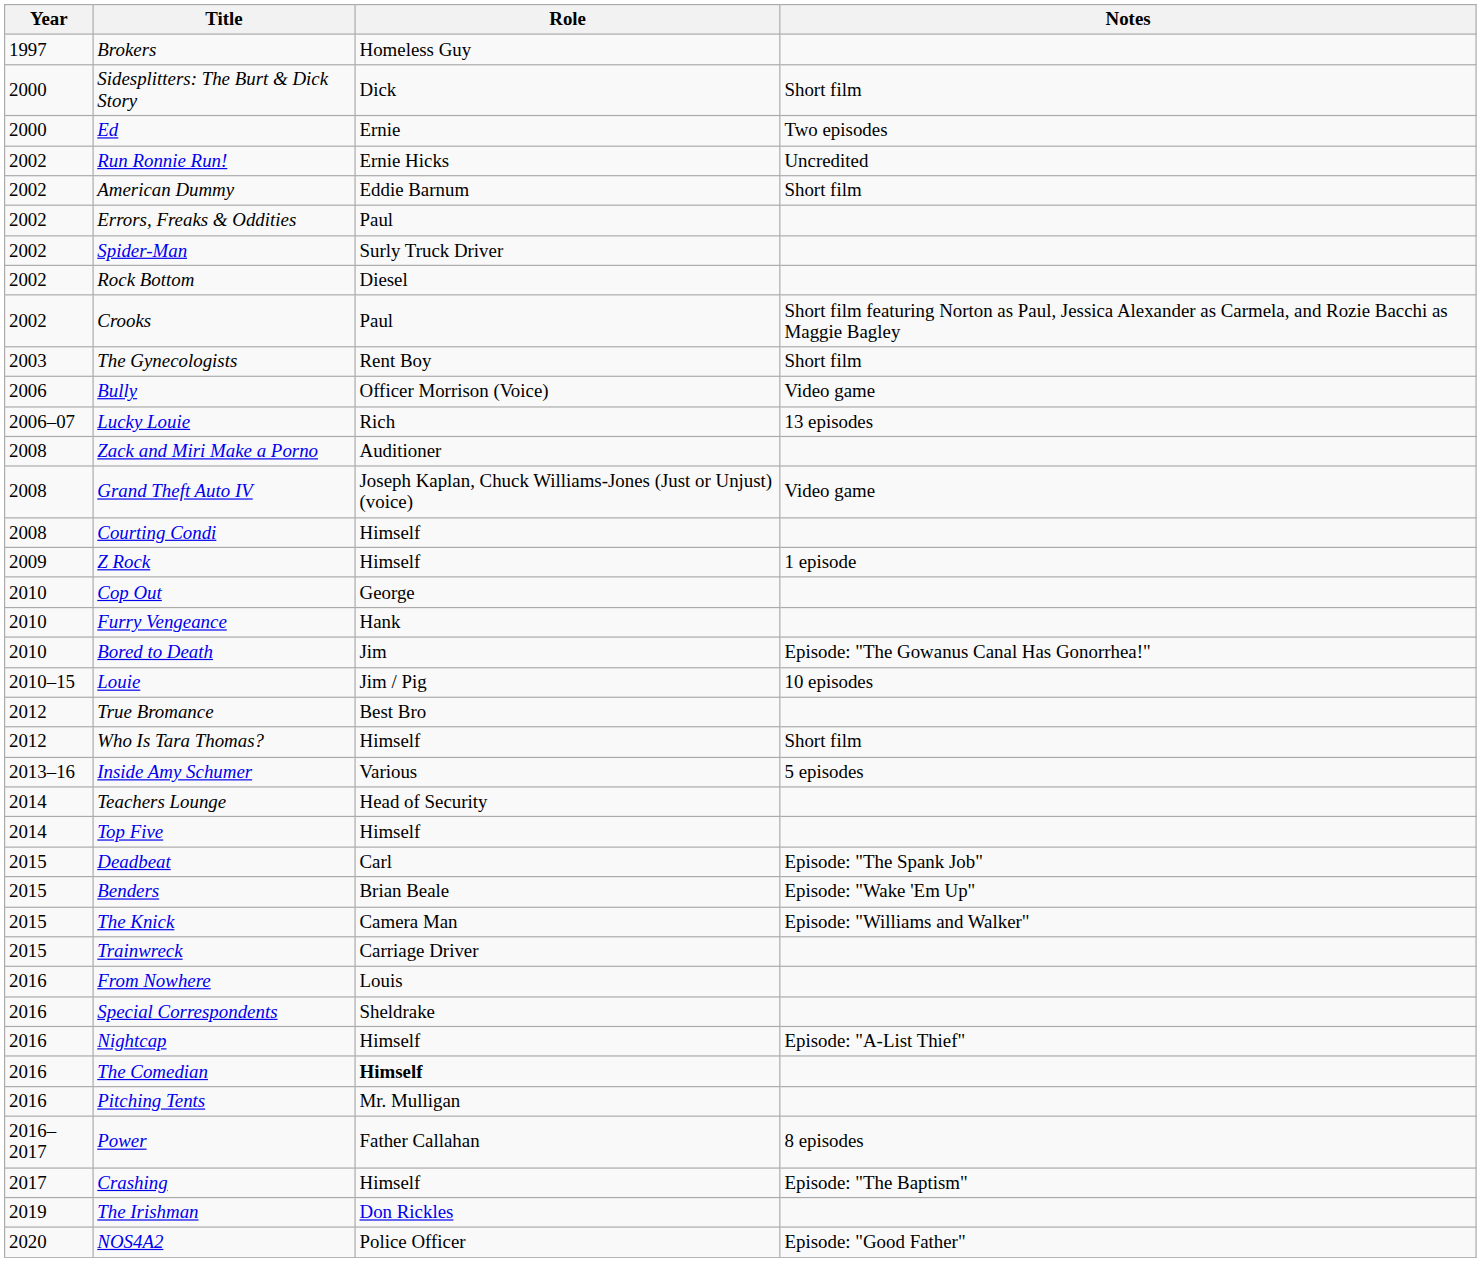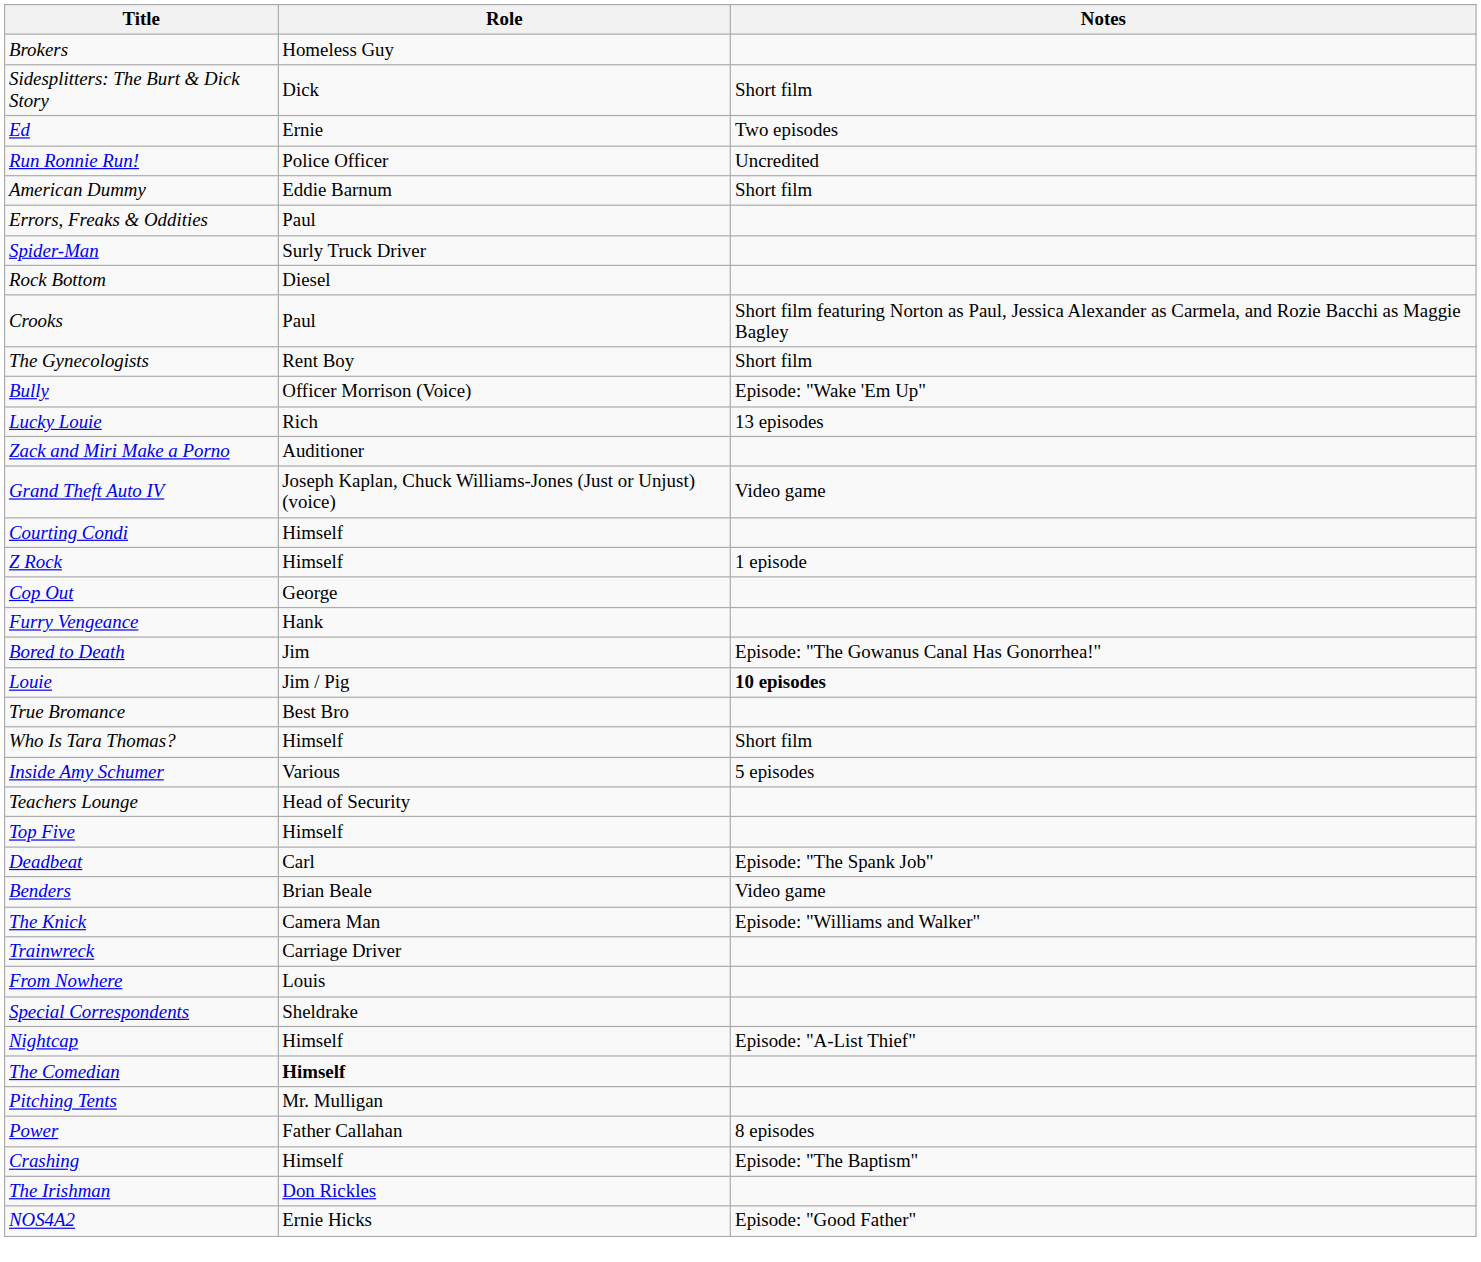 <table class="wikitable sortable plainrwheaders">
 <tr>
-<th>Year</th>
 <th>Title</th>
 <th>Role</th>
 <th class="unsortable">Notes</th>
 </tr>
 <tr>
-<td>1997</td>
 <td><em>Brokers</em></td>
 <td>Homeless Guy</td>
 <td></td>
 </tr>
 <tr>
-<td>2000</td>
 <td><em>Sidesplitters: The Burt & Dick Story</em></td>
 <td>Dick</td>
 <td>Short film</td>
 </tr>
 <tr>
-<td>2000</td>
 <td><em><a href='#'>Ed</a></em></td>
 <td>Ernie</td>
 <td>Two episodes</td>
 </tr>
 <tr>
-<td>2002</td>
 <td><em><a href='#'>Run Ronnie Run!</a></em></td>
-<td>Ernie Hicks</td>
+<td>Police Officer</td>
 <td>Uncredited</td>
 </tr>
 <tr>
-<td>2002</td>
 <td><em>American Dummy</em></td>
 <td>Eddie Barnum</td>
 <td>Short film</td>
 </tr>
 <tr>
-<td>2002</td>
 <td><em>Errors, Freaks & Oddities</em></td>
 <td>Paul</td>
 <td></td>
 </tr>
 <tr>
-<td>2002</td>
 <td><em><a href='#'>Spider-Man</a></em></td>
 <td>Surly Truck Driver</td>
 <td></td>
 </tr>
 <tr>
-<td>2002</td>
 <td><em>Rock Bottom</em></td>
 <td>Diesel</td>
 <td></td>
 </tr>
 <tr>
-<td>2002</td>
 <td><em>Crooks</em></td>
 <td>Paul</td>
 <td>Short film featuring Norton as Paul, Jessica Alexander as Carmela, and Rozie Bacchi as Maggie Bagley</td>
 </tr>
 <tr>
-<td>2003</td>
 <td><em>The Gynecologists</em></td>
 <td>Rent Boy</td>
 <td>Short film</td>
 </tr>
 <tr>
-<td>2006</td>
 <td><em><a href='#'>Bully</a></em></td>
 <td>Officer Morrison (Voice)</td>
-<td>Video game</td>
+<td>Episode: "Wake 'Em Up"</td>
 </tr>
 <tr>
-<td>2006–07</td>
 <td><em><a href='#'>Lucky Louie</a></em></td>
 <td>Rich</td>
 <td>13 episodes</td>
 </tr>
 <tr>
-<td>2008</td>
 <td><em><a href='#'>Zack and Miri Make a Porno</a></em></td>
 <td>Auditioner</td>
 <td></td>
 </tr>
 <tr>
-<td>2008</td>
 <td><em><a href='#'>Grand Theft Auto IV</a></em></td>
 <td>Joseph Kaplan, Chuck Williams-Jones (Just or Unjust) (voice)</td>
 <td>Video game</td>
 </tr>
 <tr>
-<td>2008</td>
 <td><em><a href='#'>Courting Condi</a></em></td>
 <td>Himself</td>
 <td></td>
 </tr>
 <tr>
-<td>2009</td>
 <td><em><a href='#'>Z Rock</a></em></td>
 <td>Himself</td>
 <td>1 episode</td>
 </tr>
 <tr>
-<td>2010</td>
 <td><em><a href='#'>Cop Out</a></em></td>
 <td>George</td>
 <td></td>
 </tr>
 <tr>
-<td>2010</td>
 <td><em><a href='#'>Furry Vengeance</a></em></td>
 <td>Hank</td>
 <td></td>
 </tr>
 <tr>
-<td>2010</td>
 <td><em><a href='#'>Bored to Death</a></em></td>
 <td>Jim</td>
 <td>Episode: "The Gowanus Canal Has Gonorrhea!"</td>
 </tr>
 <tr>
-<td>2010–15</td>
 <td><em><a href='#'>Louie</a></em></td>
 <td>Jim / Pig</td>
-<td>10 episodes</td>
+<td><strong>10 episodes</strong></td>
 </tr>
 <tr>
-<td>2012</td>
 <td><em>True Bromance</em></td>
 <td>Best Bro</td>
 <td></td>
 </tr>
 <tr>
-<td>2012</td>
 <td><em>Who Is Tara Thomas?</em></td>
 <td>Himself</td>
 <td>Short film</td>
 </tr>
 <tr>
-<td>2013–16</td>
 <td><em><a href='#'>Inside Amy Schumer</a></em></td>
 <td>Various</td>
 <td>5 episodes</td>
 </tr>
 <tr>
-<td>2014</td>
 <td><em>Teachers Lounge</em></td>
 <td>Head of Security</td>
 <td></td>
 </tr>
 <tr>
-<td>2014</td>
 <td><em><a href='#'>Top Five</a></em></td>
 <td>Himself</td>
 <td></td>
 </tr>
 <tr>
-<td>2015</td>
 <td><em><a href='#'>Deadbeat</a></em></td>
 <td>Carl</td>
 <td>Episode: "The Spank Job"</td>
 </tr>
 <tr>
-<td>2015</td>
 <td><em><a href='#'>Benders</a></em></td>
 <td>Brian Beale</td>
-<td>Episode: "Wake 'Em Up"</td>
+<td>Video game</td>
 </tr>
 <tr>
-<td>2015</td>
 <td><em><a href='#'>The Knick</a></em></td>
 <td>Camera Man</td>
 <td>Episode: "Williams and Walker"</td>
 </tr>
 <tr>
-<td>2015</td>
 <td><em><a href='#'>Trainwreck</a></em></td>
 <td>Carriage Driver</td>
 <td></td>
 </tr>
 <tr>
-<td>2016</td>
 <td><em><a href='#'>From Nowhere</a></em></td>
 <td>Louis</td>
 <td></td>
 </tr>
 <tr>
-<td>2016</td>
 <td><em><a href='#'>Special Correspondents</a></em></td>
 <td>Sheldrake</td>
 <td></td>
 </tr>
 <tr>
-<td>2016</td>
 <td><a href='#'><em>Nightcap</em></a></td>
 <td>Himself</td>
 <td>Episode: "A-List Thief"</td>
 </tr>
 <tr>
-<td>2016</td>
 <td><a href='#'><em>The Comedian</em></a></td>
 <td><strong>Himself</strong></td>
 <td></td>
 </tr>
 <tr>
-<td>2016</td>
 <td><em><a href='#'>Pitching Tents</a></em></td>
 <td>Mr. Mulligan</td>
 <td></td>
 </tr>
 <tr>
-<td>2016–2017</td>
 <td><em><a href='#'>Power</a></em></td>
 <td>Father Callahan</td>
 <td>8 episodes</td>
 </tr>
 <tr>
-<td>2017</td>
 <td><em><a href='#'>Crashing</a></em></td>
 <td>Himself</td>
 <td>Episode: "The Baptism"</td>
 </tr>
 <tr>
-<td>2019</td>
 <td><em><a href='#'>The Irishman</a></em></td>
 <td><a href='#'>Don Rickles</a></td>
 <td></td>
 </tr>
 <tr>
-<td>2020</td>
 <td><em><a href='#'>NOS4A2</a></em></td>
-<td>Police Officer</td>
+<td>Ernie Hicks</td>
 <td>Episode: "Good Father"</td>
 </tr>
 </table>
